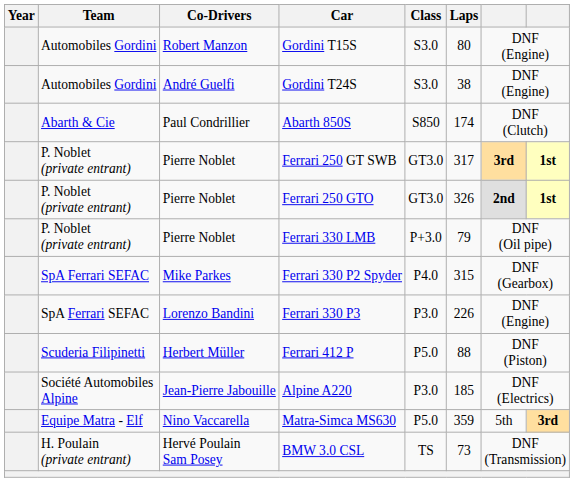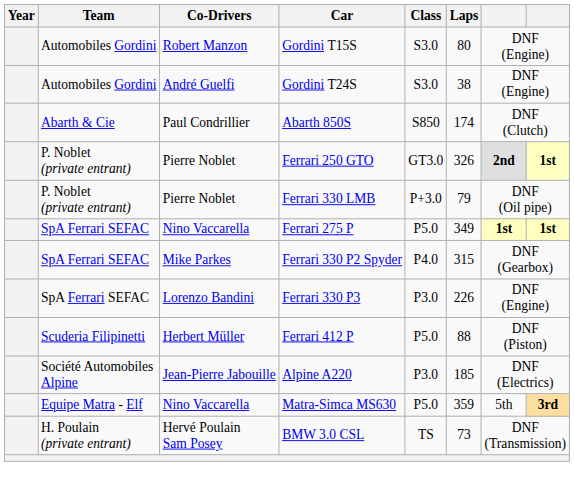 <table class="wikitable" style="text-align:center; font-size:90%">
 <tr>
 <th>Year</th>
 <th>Team</th>
 <th>Co-Drivers</th>
 <th>Car</th>
 <th>Class</th>
 <th>Laps</th>
 <th></th>
 <th></th>
 </tr>
 <tr>
 <th></th>
 <td align=left> Automobiles <a href='#'>Gordini</a></td>
 <td align=left> <a href='#'>Robert Manzon</a></td>
 <td align=left><a href='#'>Gordini</a> T15S</td>
 <td>S3.0</td>
 <td>80</td>
 <td colspan=2>DNF<br>(Engine)</td>
 </tr>
 <tr>
 <th></th>
 <td align=left> Automobiles <a href='#'>Gordini</a></td>
 <td align=left> <a href='#'>André Guelfi</a></td>
 <td align=left><a href='#'>Gordini</a> T24S</td>
 <td>S3.0</td>
 <td>38</td>
 <td colspan=2>DNF<br>(Engine)</td>
 </tr>
 <tr>
 <th></th>
 <td align=left> <a href='#'>Abarth & Cie</a></td>
 <td align=left> Paul Condrillier</td>
 <td align=left><a href='#'>Abarth 850S</a></td>
 <td>S850</td>
 <td>174</td>
 <td colspan=2>DNF<br>(Clutch)</td>
 </tr>
 <tr>
 <th></th>
 <td align=left> P. Noblet<br><em>(private entrant)</em></td>
 <td align=left> Pierre Noblet</td>
-<td align=left><a href='#'>Ferrari 250</a> GT SWB</td>
-<td>GT3.0</td>
-<td>317</td>
-<td style="background:#ffdf9f;"><strong>3rd</strong></td>
-<td style="background:#ffffbf;"><strong>1st</strong></td>
-</tr>
-<tr>
-<th></th>
-<td align=left> P. Noblet<br><em>(private entrant)</em></td>
-<td align=left> Pierre Noblet</td>
 <td align=left><a href='#'>Ferrari 250 GTO</a></td>
 <td>GT3.0</td>
 <td>326</td>
 <td style="background:#dfdfdf;"><strong>2nd</strong></td>
 <td style="background:#ffffbf;"><strong>1st</strong></td>
 </tr>
 <tr>
 <th></th>
 <td align=left> P. Noblet<br><em>(private entrant)</em></td>
 <td align=left> Pierre Noblet</td>
 <td align=left><a href='#'>Ferrari 330 LMB</a></td>
 <td>P+3.0</td>
 <td>79</td>
 <td colspan=2>DNF<br>(Oil pipe)</td>
+</tr>
+<tr>
+<th></th>
+<td align=left> <a href='#'>SpA Ferrari SEFAC</a></td>
+<td align=left> <a href='#'>Nino Vaccarella</a></td>
+<td align=left><a href='#'>Ferrari 275 P</a></td>
+<td>P5.0</td>
+<td>349</td>
+<td style="background:#ffffbf;"><strong>1st</strong></td>
+<td style="background:#ffffbf;"><strong>1st</strong></td>
 </tr>
 <tr>
 <th></th>
 <td align=left> <a href='#'>SpA Ferrari SEFAC</a></td>
 <td align=left> <a href='#'>Mike Parkes</a></td>
 <td align=left><a href='#'>Ferrari 330 P2 Spyder</a></td>
 <td>P4.0</td>
 <td>315</td>
 <td colspan=2>DNF<br>(Gearbox)</td>
 </tr>
 <tr>
 <th></th>
 <td align=left> SpA <a href='#'>Ferrari</a> SEFAC</td>
 <td align=left> <a href='#'>Lorenzo Bandini</a></td>
 <td align=left><a href='#'>Ferrari 330 P3</a></td>
 <td>P3.0</td>
 <td>226</td>
 <td colspan=2>DNF<br>(Engine)</td>
 </tr>
 <tr>
 <th></th>
 <td align=left> <a href='#'>Scuderia Filipinetti</a></td>
 <td align=left> <a href='#'>Herbert Müller</a></td>
 <td align=left><a href='#'>Ferrari 412 P</a></td>
 <td>P5.0</td>
 <td>88</td>
 <td colspan=2>DNF<br>(Piston)</td>
 </tr>
 <tr>
 <th></th>
 <td align=left> Société Automobiles<br><a href='#'>Alpine</a></td>
 <td align=left> <a href='#'>Jean-Pierre Jabouille</a></td>
 <td align=left><a href='#'>Alpine A220</a></td>
 <td>P3.0</td>
 <td>185</td>
 <td colspan=2>DNF<br>(Electrics)</td>
 </tr>
 <tr>
 <th></th>
 <td align=left> <a href='#'>Equipe Matra</a> - <a href='#'>Elf</a></td>
 <td align=left> <a href='#'>Nino Vaccarella</a></td>
 <td align=left><a href='#'>Matra-Simca MS630</a></td>
 <td>P5.0</td>
 <td>359</td>
 <td>5th</td>
 <td style="background:#ffdf9f;"><strong>3rd</strong></td>
 </tr>
 <tr>
 <th></th>
 <td align=left> H. Poulain<br><em>(private entrant)</em></td>
 <td align=left> Hervé Poulain<br> <a href='#'>Sam Posey</a></td>
 <td align=left><a href='#'>BMW 3.0 CSL</a></td>
 <td>TS</td>
 <td>73</td>
 <td colspan=2>DNF<br>(Transmission)</td>
 </tr>
 <tr>
 <th colspan="8"></th>
 </tr>
 </table>
